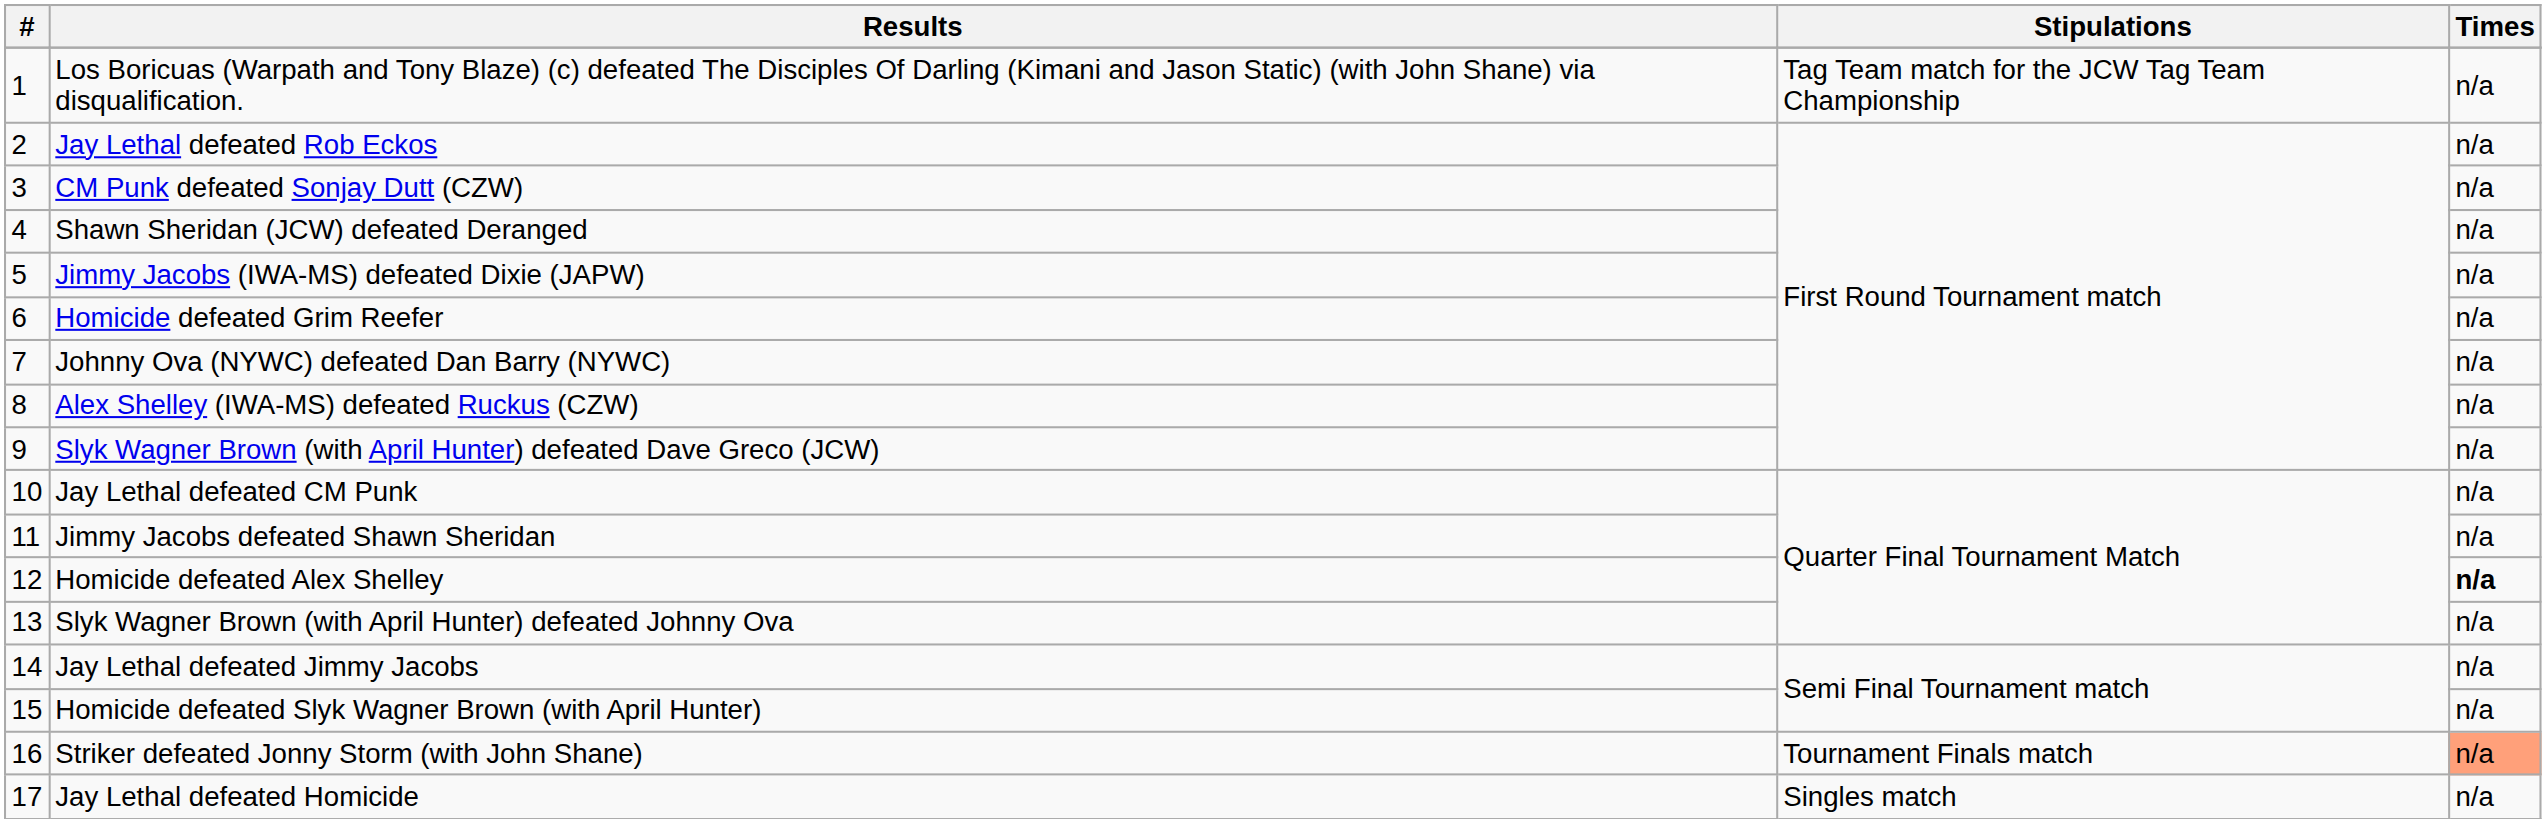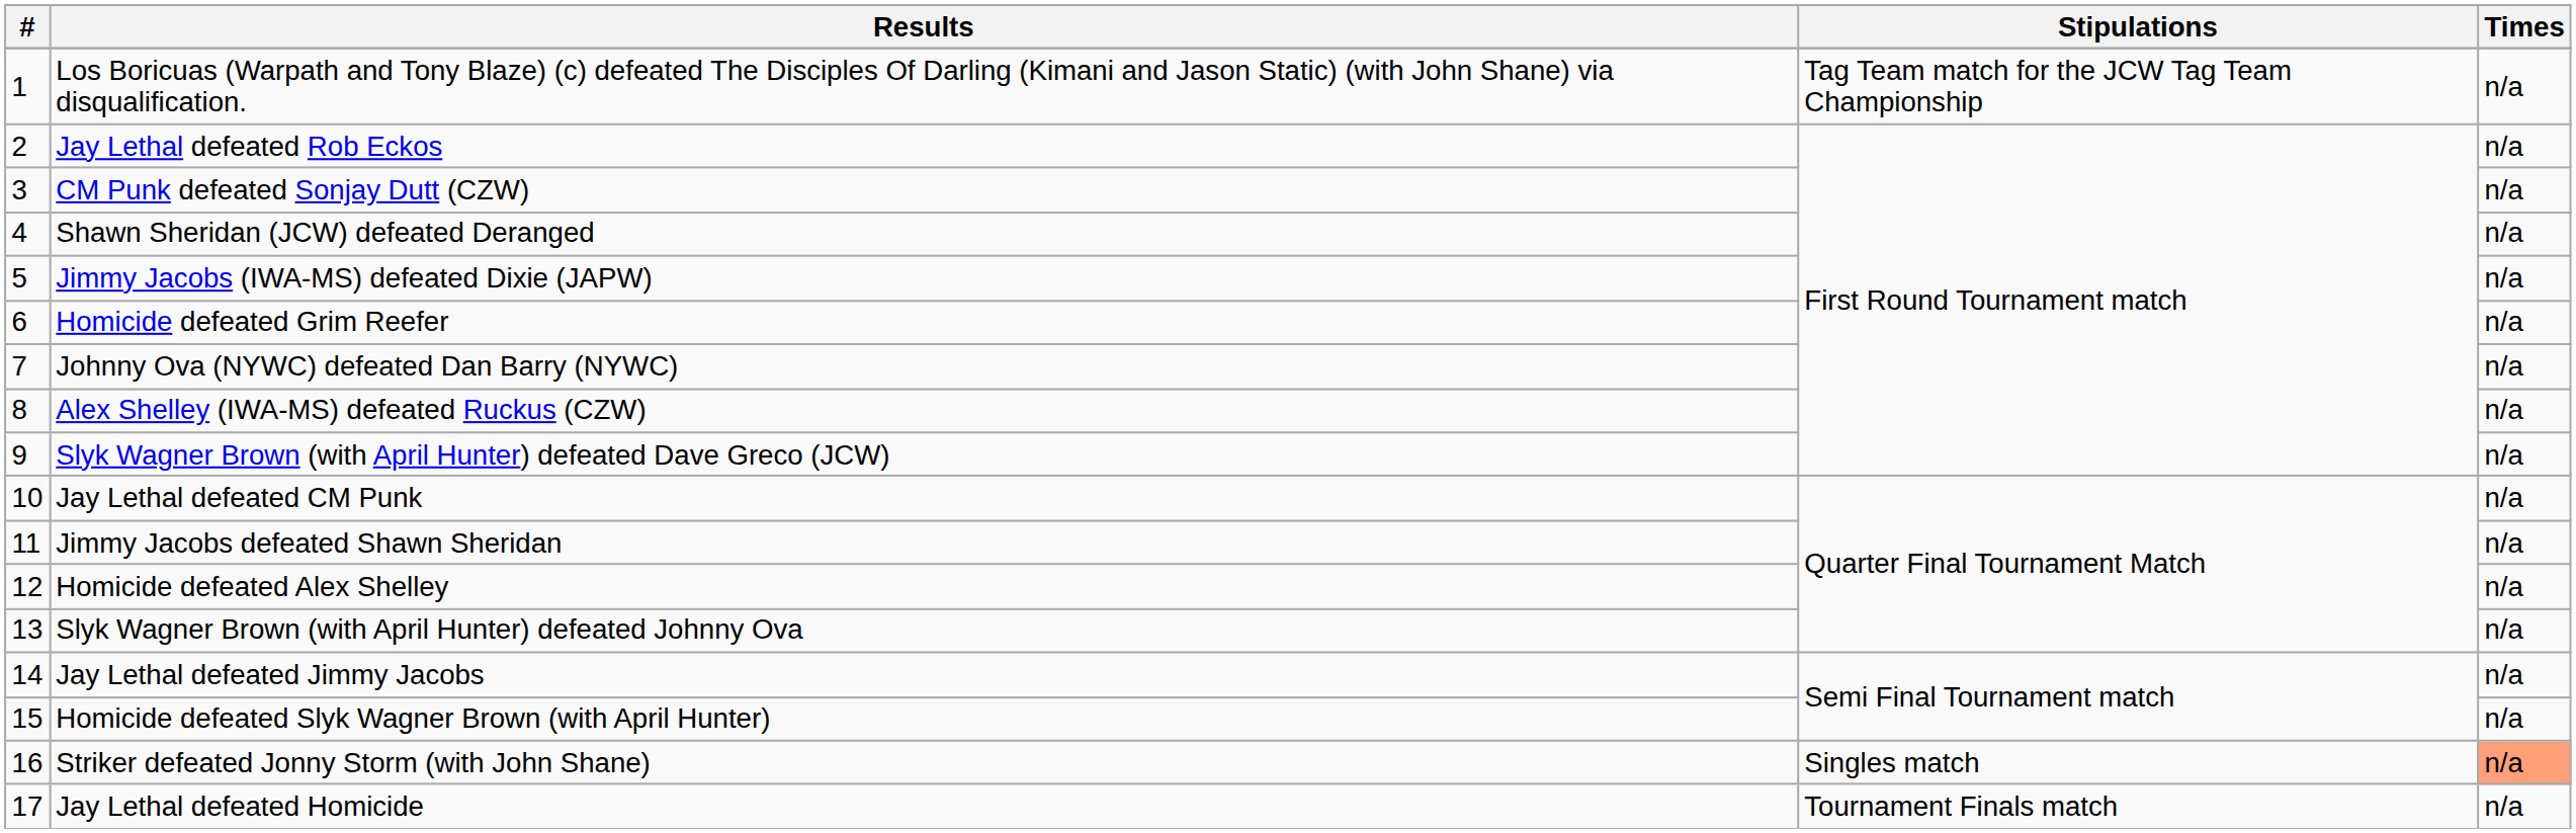 <table style="font-size: 85%; text-align: left;" class="wikitable sortable">
 <tr>
 <th><strong>#</strong></th>
 <th><strong>Results</strong></th>
 <th><strong>Stipulations</strong></th>
 <th><strong>Times</strong></th>
 </tr>
 <tr>
 </tr>
 <tr>
 <td>1</td>
 <td>Los Boricuas (Warpath and Tony Blaze) (c) defeated The Disciples Of Darling (Kimani and Jason Static) (with John Shane) via disqualification.</td>
 <td>Tag Team match for the JCW Tag Team Championship</td>
 <td>n/a</td>
 </tr>
 <tr>
 <td>2</td>
 <td><a href='#'>Jay Lethal</a> defeated <a href='#'>Rob Eckos</a></td>
 <td rowspan="8">First Round Tournament match</td>
 <td>n/a</td>
 </tr>
 <tr>
 <td>3</td>
 <td><a href='#'>CM Punk</a> defeated <a href='#'>Sonjay Dutt</a> (CZW)</td>
 <td>n/a</td>
 </tr>
 <tr>
 <td>4</td>
 <td>Shawn Sheridan (JCW) defeated Deranged</td>
 <td>n/a</td>
 </tr>
 <tr>
 <td>5</td>
 <td><a href='#'>Jimmy Jacobs</a> (IWA-MS) defeated Dixie (JAPW)</td>
 <td>n/a</td>
 </tr>
 <tr>
 <td>6</td>
 <td><a href='#'>Homicide</a> defeated Grim Reefer</td>
 <td>n/a</td>
 </tr>
 <tr>
 <td>7</td>
 <td>Johnny Ova (NYWC) defeated Dan Barry (NYWC)</td>
 <td>n/a</td>
 </tr>
 <tr>
 <td>8</td>
 <td><a href='#'>Alex Shelley</a> (IWA-MS) defeated <a href='#'>Ruckus</a> (CZW)</td>
 <td>n/a</td>
 </tr>
 <tr>
 <td>9</td>
 <td><a href='#'>Slyk Wagner Brown</a> (with <a href='#'>April Hunter</a>) defeated Dave Greco (JCW)</td>
 <td>n/a</td>
 </tr>
 <tr>
 <td>10</td>
 <td>Jay Lethal defeated CM Punk</td>
 <td rowspan="4">Quarter Final Tournament Match</td>
 <td>n/a</td>
 </tr>
 <tr>
 <td>11</td>
 <td>Jimmy Jacobs defeated Shawn Sheridan</td>
 <td>n/a</td>
 </tr>
 <tr>
 <td>12</td>
 <td>Homicide defeated Alex Shelley</td>
-<td><strong>n/a</strong></td>
+<td>n/a</td>
 </tr>
 <tr>
 <td>13</td>
 <td>Slyk Wagner Brown (with April Hunter) defeated Johnny Ova</td>
 <td>n/a</td>
 </tr>
 <tr>
 <td>14</td>
 <td>Jay Lethal defeated Jimmy Jacobs</td>
 <td rowspan="2">Semi Final Tournament match</td>
 <td>n/a</td>
 </tr>
 <tr>
 <td>15</td>
 <td>Homicide defeated Slyk Wagner Brown (with April Hunter)</td>
 <td>n/a</td>
 </tr>
 <tr>
 <td>16</td>
 <td>Striker defeated Jonny Storm (with John Shane)</td>
-<td>Tournament Finals match</td>
+<td>Singles match</td>
 <td style="background: lightsalmon;">n/a</td>
 </tr>
 <tr>
 <td>17</td>
 <td>Jay Lethal defeated Homicide</td>
-<td>Singles match</td>
+<td>Tournament Finals match</td>
 <td>n/a</td>
 </tr>
 </table>
